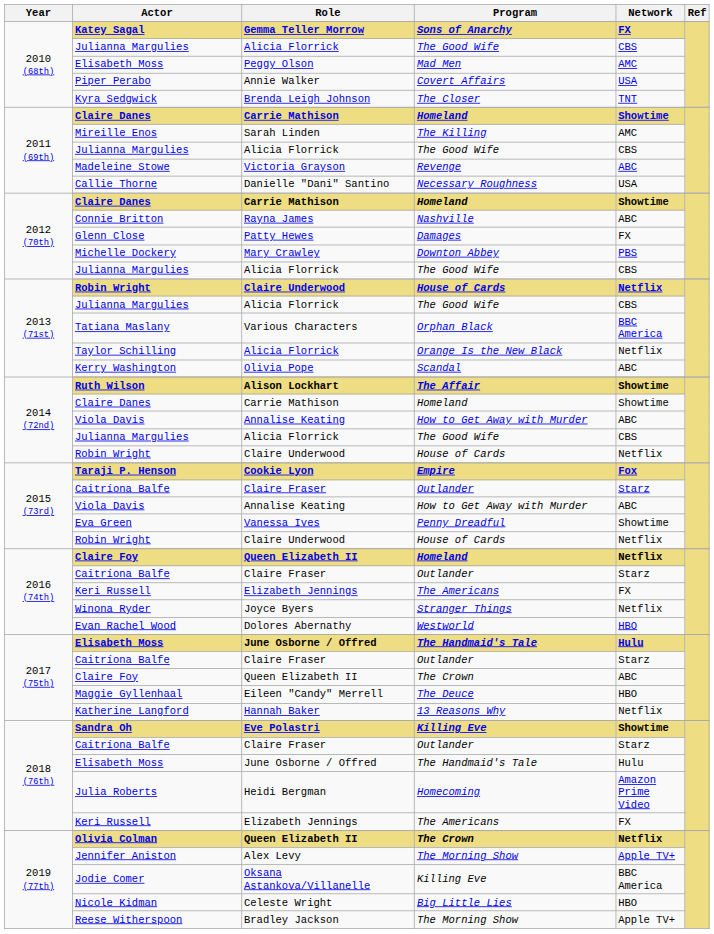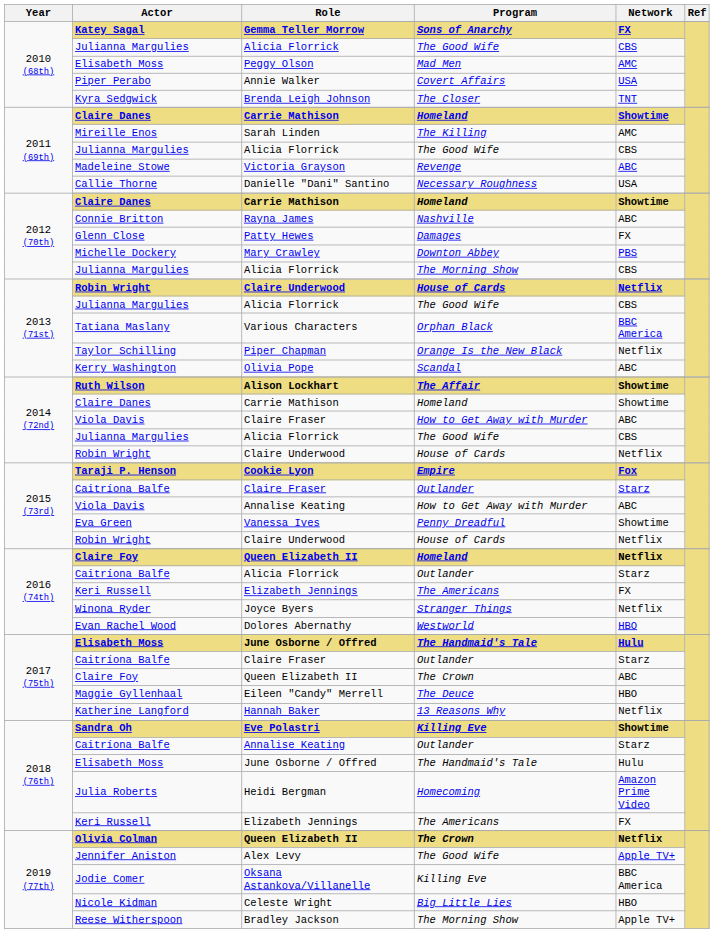 <table class="wikitable">
 <tr>
 <th style="width:10%;">Year</th>
 <th style="width:25%;">Actor</th>
 <th style="width:25%;">Role</th>
 <th style="width:30%;">Program</th>
 <th style="width:10%;">Network</th>
 <th style="width:5%;">Ref</th>
 </tr>
 <tr>
 <td rowspan="6" style="text-align:center;">2010 <br><small><a href='#'>(68th)</a></small></td>
 </tr>
 <tr style="background:#EEDD82;">
 <td><strong><a href='#'>Katey Sagal</a> </strong></td>
 <td><strong><a href='#'>Gemma Teller Morrow</a></strong></td>
 <td><strong><em><a href='#'>Sons of Anarchy</a></em></strong></td>
 <td><strong><a href='#'>FX</a></strong></td>
 <td rowspan="5"></td>
 </tr>
 <tr>
 <td><a href='#'>Julianna Margulies</a></td>
 <td><a href='#'>Alicia Florrick</a></td>
 <td><em><a href='#'>The Good Wife</a></em></td>
 <td><a href='#'>CBS</a></td>
 </tr>
 <tr>
 <td><a href='#'>Elisabeth Moss</a></td>
 <td><a href='#'>Peggy Olson</a></td>
 <td><em><a href='#'>Mad Men</a></em></td>
 <td><a href='#'>AMC</a></td>
 </tr>
 <tr>
 <td><a href='#'>Piper Perabo</a></td>
 <td>Annie Walker</td>
 <td><em><a href='#'>Covert Affairs</a></em></td>
 <td><a href='#'>USA</a></td>
 </tr>
 <tr>
 <td><a href='#'>Kyra Sedgwick</a></td>
 <td><a href='#'>Brenda Leigh Johnson</a></td>
 <td><em><a href='#'>The Closer</a></em></td>
 <td><a href='#'>TNT</a></td>
 </tr>
 <tr>
 <td rowspan="6" style="text-align:center;">2011 <br><small><a href='#'>(69th)</a></small></td>
 </tr>
 <tr style="background:#EEDD82;">
 <td><strong><a href='#'>Claire Danes</a> </strong></td>
 <td><strong><a href='#'>Carrie Mathison</a></strong></td>
 <td><strong><em><a href='#'>Homeland</a></em></strong></td>
 <td><strong><a href='#'>Showtime</a></strong></td>
 <td rowspan="5"></td>
 </tr>
 <tr>
 <td><a href='#'>Mireille Enos</a></td>
 <td>Sarah Linden</td>
 <td><em><a href='#'>The Killing</a></em></td>
 <td>AMC</td>
 </tr>
 <tr>
 <td><a href='#'>Julianna Margulies</a></td>
 <td>Alicia Florrick</td>
 <td><em>The Good Wife</em></td>
 <td>CBS</td>
 </tr>
 <tr>
 <td><a href='#'>Madeleine Stowe</a></td>
 <td><a href='#'>Victoria Grayson</a></td>
 <td><em><a href='#'>Revenge</a></em></td>
 <td><a href='#'>ABC</a></td>
 </tr>
 <tr>
 <td><a href='#'>Callie Thorne</a></td>
 <td>Danielle "Dani" Santino</td>
 <td><em><a href='#'>Necessary Roughness</a></em></td>
 <td>USA</td>
 </tr>
 <tr>
 <td rowspan="6" style="text-align:center;">2012 <br><small><a href='#'>(70th)</a></small></td>
 </tr>
 <tr style="background:#EEDD82;">
 <td><strong><a href='#'>Claire Danes</a> </strong></td>
 <td><strong>Carrie Mathison</strong></td>
 <td><strong><em>Homeland</em></strong></td>
 <td><strong>Showtime</strong></td>
 <td rowspan="5"></td>
 </tr>
 <tr>
 <td><a href='#'>Connie Britton</a></td>
 <td><a href='#'>Rayna James</a></td>
 <td><em><a href='#'>Nashville</a></em></td>
 <td>ABC</td>
 </tr>
 <tr>
 <td><a href='#'>Glenn Close</a></td>
 <td><a href='#'>Patty Hewes</a></td>
 <td><em><a href='#'>Damages</a></em></td>
 <td>FX</td>
 </tr>
 <tr>
 <td><a href='#'>Michelle Dockery</a></td>
 <td><a href='#'>Mary Crawley</a></td>
 <td><em><a href='#'>Downton Abbey</a></em></td>
 <td><a href='#'>PBS</a></td>
 </tr>
 <tr>
 <td><a href='#'>Julianna Margulies</a></td>
 <td>Alicia Florrick</td>
-<td><em>The Good Wife</em></td>
+<td><em><a href='#'>The Morning Show</a></em></td>
 <td>CBS</td>
 </tr>
 <tr>
 <td rowspan="6" style="text-align:center;">2013 <br><small><a href='#'>(71st)</a></small></td>
 </tr>
 <tr style="background:#EEDD82;">
 <td><strong><a href='#'>Robin Wright</a> </strong></td>
 <td><strong><a href='#'>Claire Underwood</a></strong></td>
 <td><strong><em><a href='#'>House of Cards</a></em></strong></td>
 <td><strong><a href='#'>Netflix</a></strong></td>
 <td rowspan="5"></td>
 </tr>
 <tr>
 <td><a href='#'>Julianna Margulies</a></td>
 <td>Alicia Florrick</td>
 <td><em>The Good Wife</em></td>
 <td>CBS</td>
 </tr>
 <tr>
 <td><a href='#'>Tatiana Maslany</a></td>
 <td>Various Characters</td>
 <td><em><a href='#'>Orphan Black</a></em></td>
 <td><a href='#'>BBC America</a></td>
 </tr>
 <tr>
 <td><a href='#'>Taylor Schilling</a></td>
-<td><a href='#'>Alicia Florrick</a></td>
+<td><a href='#'>Piper Chapman</a></td>
 <td><em><a href='#'>Orange Is the New Black</a></em></td>
 <td>Netflix</td>
 </tr>
 <tr>
 <td><a href='#'>Kerry Washington</a></td>
 <td><a href='#'>Olivia Pope</a></td>
 <td><em><a href='#'>Scandal</a></em></td>
 <td>ABC</td>
 </tr>
 <tr>
 <td rowspan="6" style="text-align:center;">2014 <br><small><a href='#'>(72nd)</a></small></td>
 </tr>
 <tr style="background:#EEDD82;">
 <td><strong><a href='#'>Ruth Wilson</a> </strong></td>
 <td><strong>Alison Lockhart</strong></td>
 <td><strong><em><a href='#'>The Affair</a></em></strong></td>
 <td><strong>Showtime</strong></td>
 <td rowspan="5"></td>
 </tr>
 <tr>
 <td><a href='#'>Claire Danes</a></td>
 <td>Carrie Mathison</td>
 <td><em>Homeland</em></td>
 <td>Showtime</td>
 </tr>
 <tr>
 <td><a href='#'>Viola Davis</a></td>
-<td><a href='#'>Annalise Keating</a></td>
+<td>Claire Fraser</td>
 <td><em><a href='#'>How to Get Away with Murder</a></em></td>
 <td>ABC</td>
 </tr>
 <tr>
 <td><a href='#'>Julianna Margulies</a></td>
 <td>Alicia Florrick</td>
 <td><em>The Good Wife</em></td>
 <td>CBS</td>
 </tr>
 <tr>
 <td><a href='#'>Robin Wright</a></td>
 <td>Claire Underwood</td>
 <td><em>House of Cards</em></td>
 <td>Netflix</td>
 </tr>
 <tr>
 <td rowspan="6" style="text-align:center;">2015 <br><small><a href='#'>(73rd)</a></small></td>
 </tr>
 <tr style="background:#EEDD82;">
 <td><strong><a href='#'>Taraji P. Henson</a> </strong></td>
 <td><strong><a href='#'>Cookie Lyon</a></strong></td>
 <td><strong><em><a href='#'>Empire</a></em></strong></td>
 <td><strong><a href='#'>Fox</a></strong></td>
 <td rowspan="5"></td>
 </tr>
 <tr>
 <td><a href='#'>Caitríona Balfe</a></td>
 <td><a href='#'>Claire Fraser</a></td>
 <td><em><a href='#'>Outlander</a></em></td>
 <td><a href='#'>Starz</a></td>
 </tr>
 <tr>
 <td><a href='#'>Viola Davis</a></td>
 <td>Annalise Keating</td>
 <td><em>How to Get Away with Murder</em></td>
 <td>ABC</td>
 </tr>
 <tr>
 <td><a href='#'>Eva Green</a></td>
 <td><a href='#'>Vanessa Ives</a></td>
 <td><em><a href='#'>Penny Dreadful</a></em></td>
 <td>Showtime</td>
 </tr>
 <tr>
 <td><a href='#'>Robin Wright</a></td>
 <td>Claire Underwood</td>
 <td><em>House of Cards</em></td>
 <td>Netflix</td>
 </tr>
 <tr>
 <td rowspan="6" style="text-align:center;">2016 <br><small><a href='#'>(74th)</a></small></td>
 </tr>
 <tr style="background:#EEDD82;">
 <td><strong><a href='#'>Claire Foy</a> </strong></td>
 <td><strong><a href='#'>Queen Elizabeth II</a></strong></td>
 <td><strong><em><a href='#'>Homeland</a></em></strong></td>
 <td><strong>Netflix</strong></td>
 <td rowspan="5"></td>
 </tr>
 <tr>
 <td><a href='#'>Caitríona Balfe</a></td>
-<td>Claire Fraser</td>
+<td>Alicia Florrick</td>
 <td><em>Outlander</em></td>
 <td>Starz</td>
 </tr>
 <tr>
 <td><a href='#'>Keri Russell</a></td>
 <td><a href='#'>Elizabeth Jennings</a></td>
 <td><em><a href='#'>The Americans</a></em></td>
 <td>FX</td>
 </tr>
 <tr>
 <td><a href='#'>Winona Ryder</a></td>
 <td>Joyce Byers</td>
 <td><em><a href='#'>Stranger Things</a></em></td>
 <td>Netflix</td>
 </tr>
 <tr>
 <td><a href='#'>Evan Rachel Wood</a></td>
 <td>Dolores Abernathy</td>
 <td><em><a href='#'>Westworld</a></em></td>
 <td><a href='#'>HBO</a></td>
 </tr>
 <tr>
 <td rowspan="6" style="text-align:center;">2017 <br><small><a href='#'>(75th)</a></small></td>
 </tr>
 <tr style="background:#EEDD82;">
 <td><strong><a href='#'>Elisabeth Moss</a> </strong></td>
 <td><strong>June Osborne / Offred</strong></td>
 <td><strong><em><a href='#'>The Handmaid's Tale</a></em></strong></td>
 <td><strong><a href='#'>Hulu</a></strong></td>
 <td rowspan="5"></td>
 </tr>
 <tr>
 <td><a href='#'>Caitríona Balfe</a></td>
 <td>Claire Fraser</td>
 <td><em>Outlander</em></td>
 <td>Starz</td>
 </tr>
 <tr>
 <td><a href='#'>Claire Foy</a></td>
 <td>Queen Elizabeth II</td>
 <td><em>The Crown</em></td>
 <td>ABC</td>
 </tr>
 <tr>
 <td><a href='#'>Maggie Gyllenhaal</a></td>
 <td>Eileen "Candy" Merrell</td>
 <td><em><a href='#'>The Deuce</a></em></td>
 <td>HBO</td>
 </tr>
 <tr>
 <td><a href='#'>Katherine Langford</a></td>
 <td><a href='#'>Hannah Baker</a></td>
 <td><em><a href='#'>13 Reasons Why</a></em></td>
 <td>Netflix</td>
 </tr>
 <tr>
 <td rowspan="6" style="text-align:center;">2018 <br><small><a href='#'>(76th)</a></small></td>
 </tr>
 <tr style="background:#EEDD82;">
 <td><strong><a href='#'>Sandra Oh</a> </strong></td>
 <td><strong><a href='#'>Eve Polastri</a></strong></td>
 <td><strong><em><a href='#'>Killing Eve</a></em></strong></td>
 <td><strong>Showtime</strong></td>
 <td style="background:#EEDD82;" rowspan="5"></td>
 </tr>
 <tr>
 <td><a href='#'>Caitríona Balfe</a></td>
-<td>Claire Fraser</td>
+<td><a href='#'>Annalise Keating</a></td>
 <td><em>Outlander</em></td>
 <td>Starz</td>
 </tr>
 <tr>
 <td><a href='#'>Elisabeth Moss</a></td>
 <td>June Osborne / Offred</td>
 <td><em>The Handmaid's Tale</em></td>
 <td>Hulu</td>
 </tr>
 <tr>
 <td><a href='#'>Julia Roberts</a></td>
 <td>Heidi Bergman</td>
 <td><em><a href='#'>Homecoming</a></em></td>
 <td><a href='#'>Amazon Prime Video</a></td>
 </tr>
 <tr>
 <td><a href='#'>Keri Russell</a></td>
 <td>Elizabeth Jennings</td>
 <td><em>The Americans</em></td>
 <td>FX</td>
 </tr>
 <tr>
 <td rowspan="6" style="text-align:center;">2019 <br><small><a href='#'>(77th)</a></small></td>
 </tr>
 <tr style="background:#EEDD82;">
 <td><strong><a href='#'>Olivia Colman</a> </strong></td>
 <td><strong>Queen Elizabeth II</strong></td>
 <td><strong><em>The Crown</em></strong></td>
 <td><strong>Netflix</strong></td>
 <td style="background:#EEDD82;" rowspan="5"></td>
 </tr>
 <tr>
 <td><a href='#'>Jennifer Aniston</a></td>
 <td>Alex Levy</td>
-<td><em><a href='#'>The Morning Show</a></em></td>
+<td><em>The Good Wife</em></td>
 <td><a href='#'>Apple TV+</a></td>
 </tr>
 <tr>
 <td><a href='#'>Jodie Comer</a></td>
 <td><a href='#'>Oksana Astankova/Villanelle</a></td>
 <td><em>Killing Eve</em></td>
 <td>BBC America</td>
 </tr>
 <tr>
 <td><a href='#'>Nicole Kidman</a></td>
 <td>Celeste Wright</td>
 <td><em><a href='#'>Big Little Lies</a></em></td>
 <td>HBO</td>
 </tr>
 <tr>
 <td><a href='#'>Reese Witherspoon</a></td>
 <td>Bradley Jackson</td>
 <td><em>The Morning Show</em></td>
 <td>Apple TV+</td>
 </tr>
 </table>
